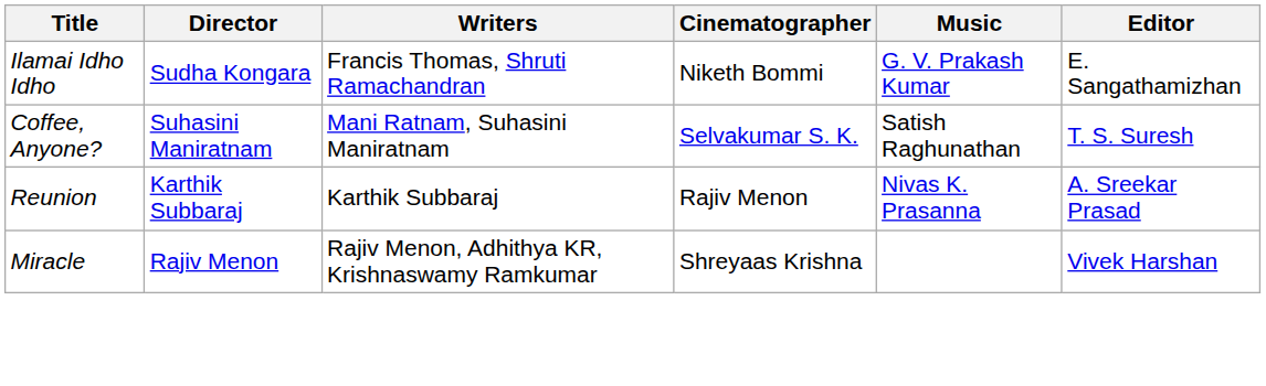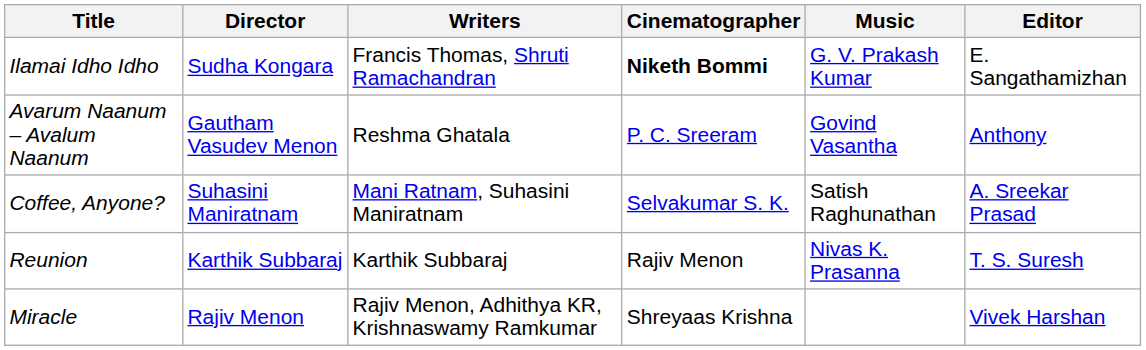 <table style="background:#ffffff;" class="wikitable">
 <tr>
 <th>Title</th>
 <th>Director</th>
 <th>Writers</th>
 <th>Cinematographer</th>
 <th>Music</th>
 <th>Editor</th>
 </tr>
 <tr>
 <td><em>Ilamai Idho Idho</em></td>
 <td><a href='#'>Sudha Kongara</a></td>
 <td>Francis Thomas, <a href='#'>Shruti Ramachandran</a></td>
-<td>Niketh Bommi</td>
+<td><strong>Niketh Bommi</strong></td>
 <td><a href='#'>G. V. Prakash Kumar</a></td>
 <td>E. Sangathamizhan</td>
+</tr>
+<tr>
+<td><em>Avarum Naanum – Avalum Naanum</em></td>
+<td><a href='#'>Gautham Vasudev Menon</a></td>
+<td>Reshma Ghatala</td>
+<td><a href='#'>P. C. Sreeram</a></td>
+<td><a href='#'>Govind Vasantha</a></td>
+<td><a href='#'>Anthony</a></td>
 </tr>
 <tr>
 <td><em>Coffee, Anyone?</em></td>
 <td><a href='#'>Suhasini Maniratnam</a></td>
 <td><a href='#'>Mani Ratnam</a>, Suhasini Maniratnam</td>
 <td><a href='#'>Selvakumar S. K.</a></td>
 <td>Satish Raghunathan</td>
-<td><a href='#'>T. S. Suresh</a></td>
+<td><a href='#'>A. Sreekar Prasad</a></td>
 </tr>
 <tr>
 <td><em>Reunion</em></td>
 <td><a href='#'>Karthik Subbaraj</a></td>
 <td>Karthik Subbaraj</td>
 <td>Rajiv Menon</td>
 <td><a href='#'>Nivas K. Prasanna</a></td>
-<td><a href='#'>A. Sreekar Prasad</a></td>
+<td><a href='#'>T. S. Suresh</a></td>
 </tr>
 <tr>
 <td><em>Miracle</em></td>
 <td><a href='#'>Rajiv Menon</a></td>
 <td>Rajiv Menon, Adhithya KR, Krishnaswamy Ramkumar</td>
 <td>Shreyaas Krishna</td>
 <td></td>
 <td><a href='#'>Vivek Harshan</a></td>
 </tr>
 </table>
